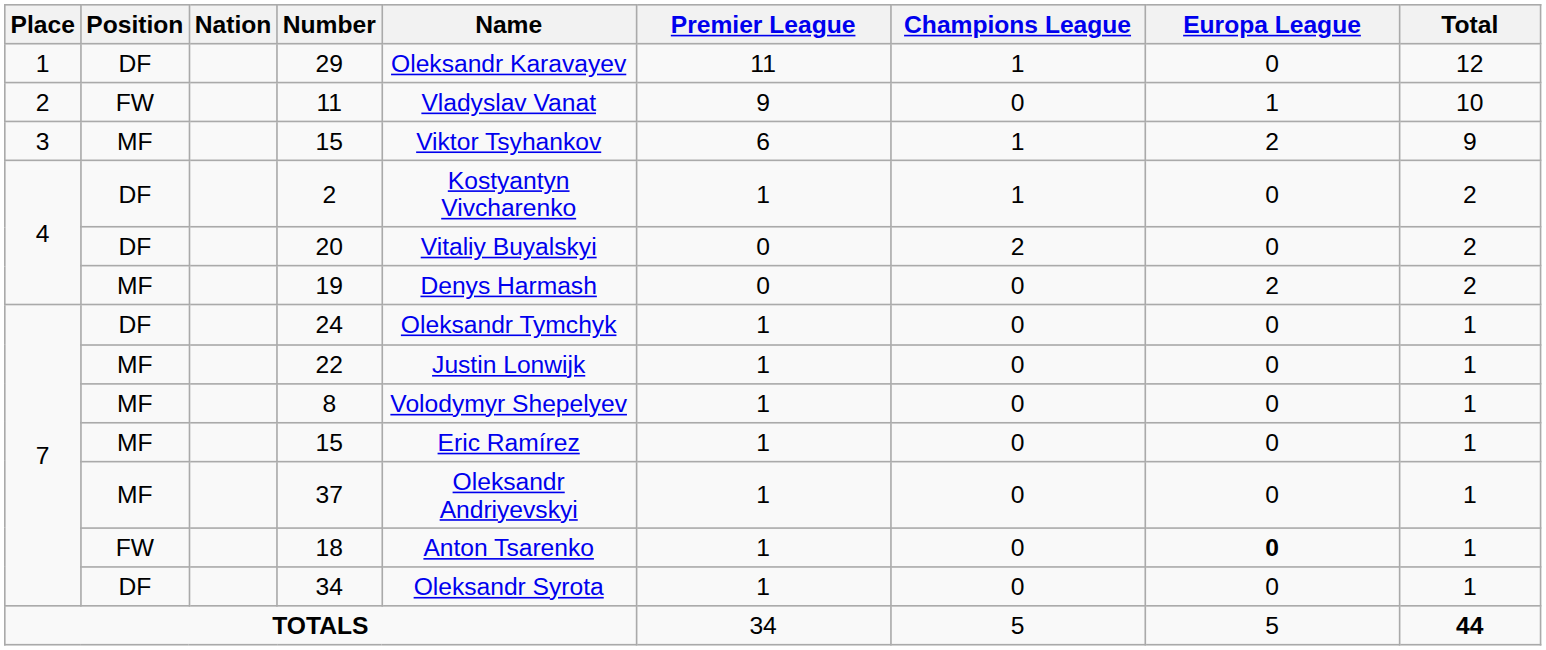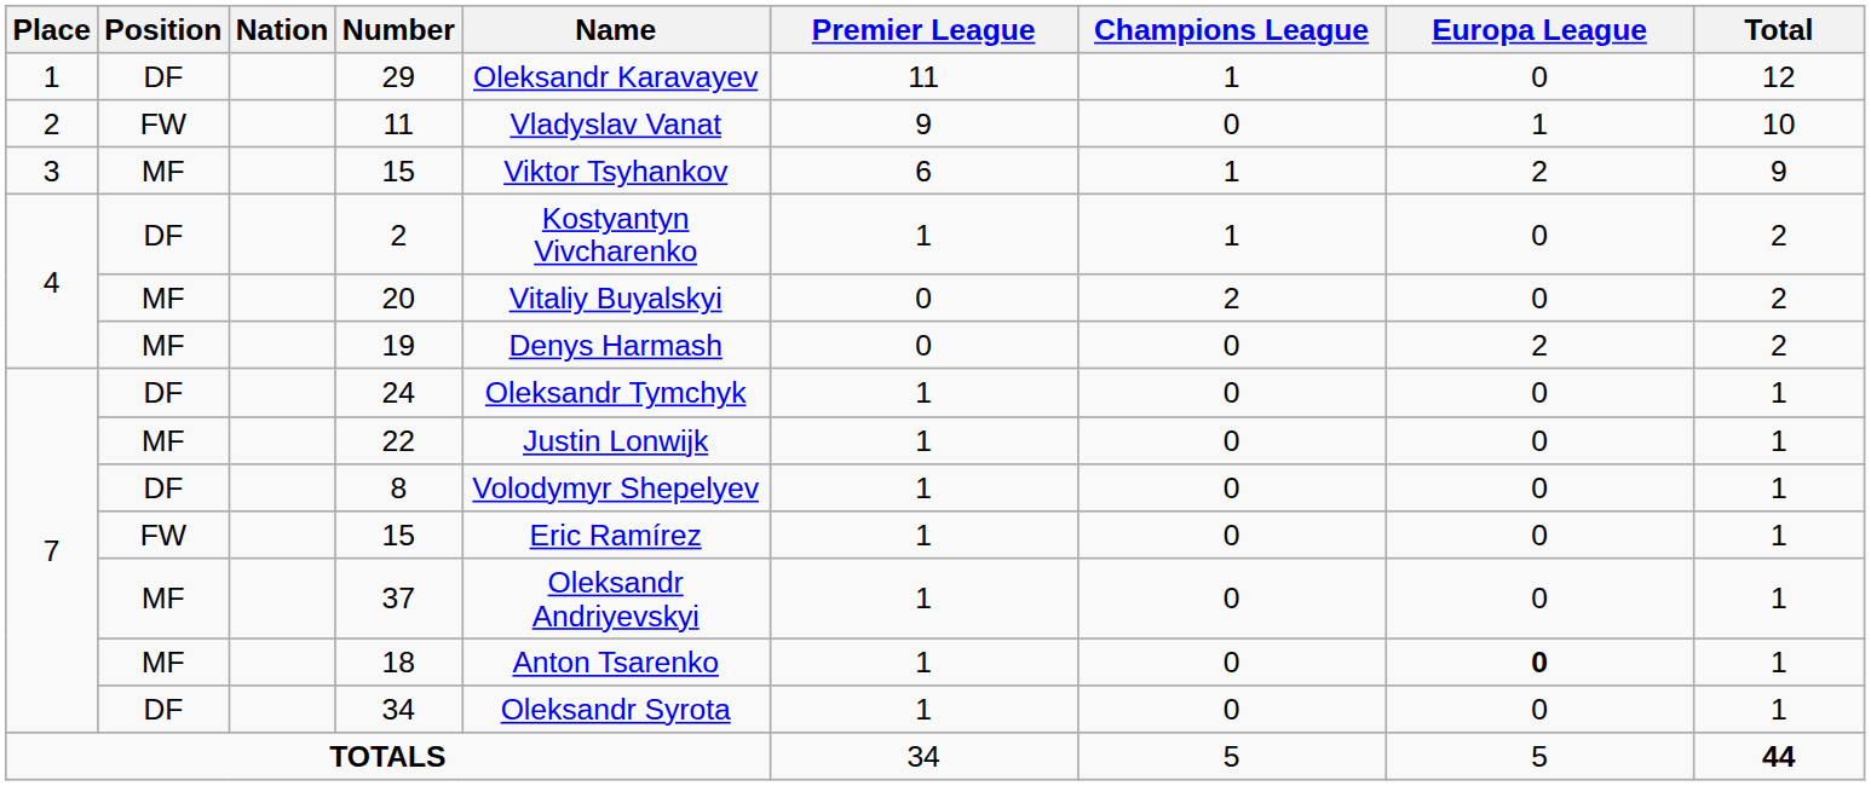 <table class="wikitable" style="font-size: 95%; text-align: center;">
 <tr>
 <th width=20>Place</th>
 <th width=20>Position</th>
 <th width=20>Nation</th>
 <th width=20>Number</th>
 <th width=150>Name</th>
 <th width=150><a href='#'>Premier League</a></th>
 <th width=150><a href='#'>Champions League</a></th>
 <th width=150><a href='#'>Europa League</a></th>
 <th width=80>Total</th>
 </tr>
 <tr>
 <td>1</td>
 <td>DF</td>
 <td></td>
 <td>29</td>
 <td><a href='#'>Oleksandr Karavayev</a></td>
 <td>11</td>
 <td>1</td>
 <td>0</td>
 <td>12</td>
 </tr>
 <tr>
 <td>2</td>
 <td>FW</td>
 <td></td>
 <td>11</td>
 <td><a href='#'>Vladyslav Vanat</a></td>
 <td>9</td>
 <td>0</td>
 <td>1</td>
 <td>10</td>
 </tr>
 <tr>
 <td>3</td>
 <td>MF</td>
 <td></td>
 <td>15</td>
 <td><a href='#'>Viktor Tsyhankov</a></td>
 <td>6</td>
 <td>1</td>
 <td>2</td>
 <td>9</td>
 </tr>
 <tr>
 <td rowspan="3">4</td>
 <td>DF</td>
 <td></td>
 <td>2</td>
 <td><a href='#'>Kostyantyn Vivcharenko</a></td>
 <td>1</td>
 <td>1</td>
 <td>0</td>
 <td>2</td>
 </tr>
 <tr>
-<td>DF</td>
+<td>MF</td>
 <td></td>
 <td>20</td>
 <td><a href='#'>Vitaliy Buyalskyi</a></td>
 <td>0</td>
 <td>2</td>
 <td>0</td>
 <td>2</td>
 </tr>
 <tr>
 <td>MF</td>
 <td></td>
 <td>19</td>
 <td><a href='#'>Denys Harmash</a></td>
 <td>0</td>
 <td>0</td>
 <td>2</td>
 <td>2</td>
 </tr>
 <tr>
 <td rowspan="7">7</td>
 <td>DF</td>
 <td></td>
 <td>24</td>
 <td><a href='#'>Oleksandr Tymchyk</a></td>
 <td>1</td>
 <td>0</td>
 <td>0</td>
 <td>1</td>
 </tr>
 <tr>
 <td>MF</td>
 <td></td>
 <td>22</td>
 <td><a href='#'>Justin Lonwijk</a></td>
 <td>1</td>
 <td>0</td>
 <td>0</td>
 <td>1</td>
 </tr>
 <tr>
-<td>MF</td>
+<td>DF</td>
 <td></td>
 <td>8</td>
 <td><a href='#'>Volodymyr Shepelyev</a></td>
 <td>1</td>
 <td>0</td>
 <td>0</td>
 <td>1</td>
 </tr>
 <tr>
-<td>MF</td>
+<td>FW</td>
 <td></td>
 <td>15</td>
 <td><a href='#'>Eric Ramírez</a></td>
 <td>1</td>
 <td>0</td>
 <td>0</td>
 <td>1</td>
 </tr>
 <tr>
 <td>MF</td>
 <td></td>
 <td>37</td>
 <td><a href='#'>Oleksandr Andriyevskyi</a></td>
 <td>1</td>
 <td>0</td>
 <td>0</td>
 <td>1</td>
 </tr>
 <tr>
-<td>FW</td>
+<td>MF</td>
 <td></td>
 <td>18</td>
 <td><a href='#'>Anton Tsarenko</a></td>
 <td>1</td>
 <td>0</td>
 <td><strong>0</strong></td>
 <td>1</td>
 </tr>
 <tr>
 <td>DF</td>
 <td></td>
 <td>34</td>
 <td><a href='#'>Oleksandr Syrota</a></td>
 <td>1</td>
 <td>0</td>
 <td>0</td>
 <td>1</td>
 </tr>
 <tr>
 <td colspan="5"><strong>TOTALS</strong></td>
 <td>34</td>
 <td>5</td>
 <td>5</td>
 <td><strong>44</strong></td>
 </tr>
 </table>
